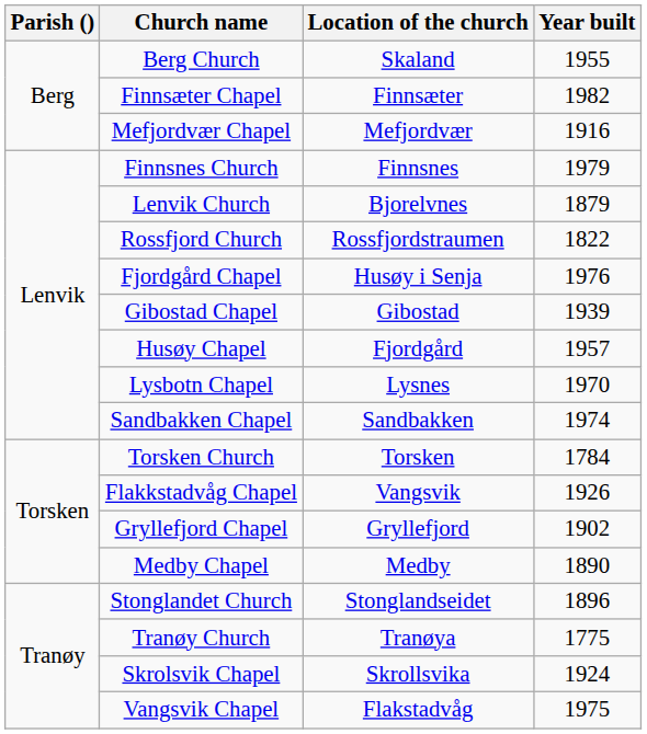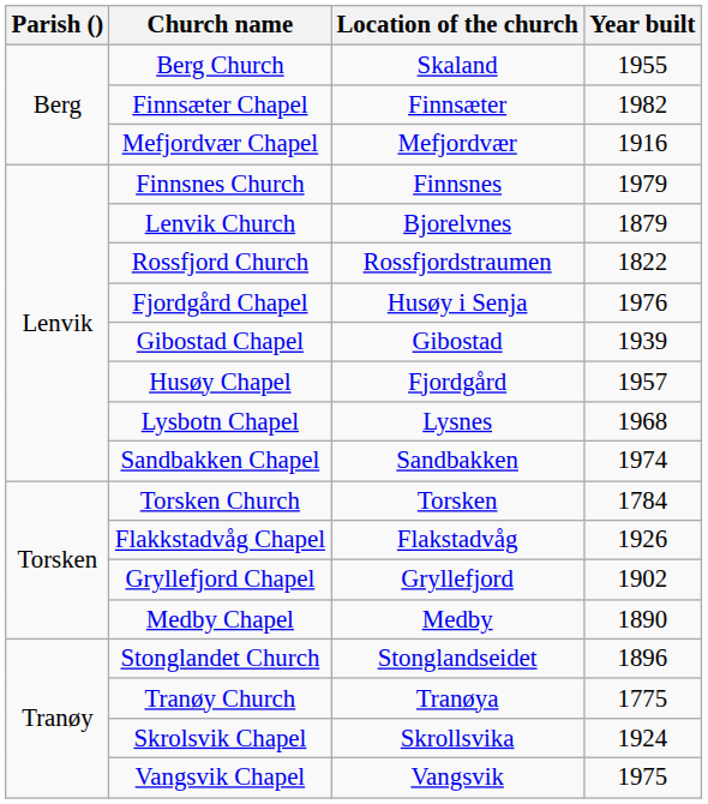 <table class="wikitable" style="text-align:center">
 <tr>
 <th>Parish ()</th>
 <th>Church name</th>
 <th>Location of the church</th>
 <th>Year built</th>
 </tr>
 <tr>
 <td rowspan="3">Berg</td>
 <td><a href='#'>Berg Church</a></td>
 <td><a href='#'>Skaland</a></td>
 <td>1955</td>
 </tr>
 <tr>
 <td><a href='#'>Finnsæter Chapel</a></td>
 <td><a href='#'>Finnsæter</a></td>
 <td>1982</td>
 </tr>
 <tr>
 <td><a href='#'>Mefjordvær Chapel</a></td>
 <td><a href='#'>Mefjordvær</a></td>
 <td>1916</td>
 </tr>
 <tr>
 <td rowspan="8">Lenvik</td>
 <td><a href='#'>Finnsnes Church</a></td>
 <td><a href='#'>Finnsnes</a></td>
 <td>1979</td>
 </tr>
 <tr>
 <td><a href='#'>Lenvik Church</a></td>
 <td><a href='#'>Bjorelvnes</a></td>
 <td>1879</td>
 </tr>
 <tr>
 <td><a href='#'>Rossfjord Church</a></td>
 <td><a href='#'>Rossfjordstraumen</a></td>
 <td>1822</td>
 </tr>
 <tr>
 <td><a href='#'>Fjordgård Chapel</a></td>
 <td><a href='#'>Husøy i Senja</a></td>
 <td>1976</td>
 </tr>
 <tr>
 <td><a href='#'>Gibostad Chapel</a></td>
 <td><a href='#'>Gibostad</a></td>
 <td>1939</td>
 </tr>
 <tr>
 <td><a href='#'>Husøy Chapel</a></td>
 <td><a href='#'>Fjordgård</a></td>
 <td>1957</td>
 </tr>
 <tr>
 <td><a href='#'>Lysbotn Chapel</a></td>
 <td><a href='#'>Lysnes</a></td>
-<td>1970</td>
+<td>1968</td>
 </tr>
 <tr>
 <td><a href='#'>Sandbakken Chapel</a></td>
 <td><a href='#'>Sandbakken</a></td>
 <td>1974</td>
 </tr>
 <tr>
 <td rowspan="4">Torsken</td>
 <td><a href='#'>Torsken Church</a></td>
 <td><a href='#'>Torsken</a></td>
 <td>1784</td>
 </tr>
 <tr>
 <td><a href='#'>Flakkstadvåg Chapel</a></td>
-<td><a href='#'>Vangsvik</a></td>
+<td><a href='#'>Flakstadvåg</a></td>
 <td>1926</td>
 </tr>
 <tr>
 <td><a href='#'>Gryllefjord Chapel</a></td>
 <td><a href='#'>Gryllefjord</a></td>
 <td>1902</td>
 </tr>
 <tr>
 <td><a href='#'>Medby Chapel</a></td>
 <td><a href='#'>Medby</a></td>
 <td>1890</td>
 </tr>
 <tr>
 <td rowspan="4">Tranøy</td>
 <td><a href='#'>Stonglandet Church</a></td>
 <td><a href='#'>Stonglandseidet</a></td>
 <td>1896</td>
 </tr>
 <tr>
 <td><a href='#'>Tranøy Church</a></td>
 <td><a href='#'>Tranøya</a></td>
 <td>1775</td>
 </tr>
 <tr>
 <td><a href='#'>Skrolsvik Chapel</a></td>
 <td><a href='#'>Skrollsvika</a></td>
 <td>1924</td>
 </tr>
 <tr>
 <td><a href='#'>Vangsvik Chapel</a></td>
-<td><a href='#'>Flakstadvåg</a></td>
+<td><a href='#'>Vangsvik</a></td>
 <td>1975</td>
 </tr>
 </table>
